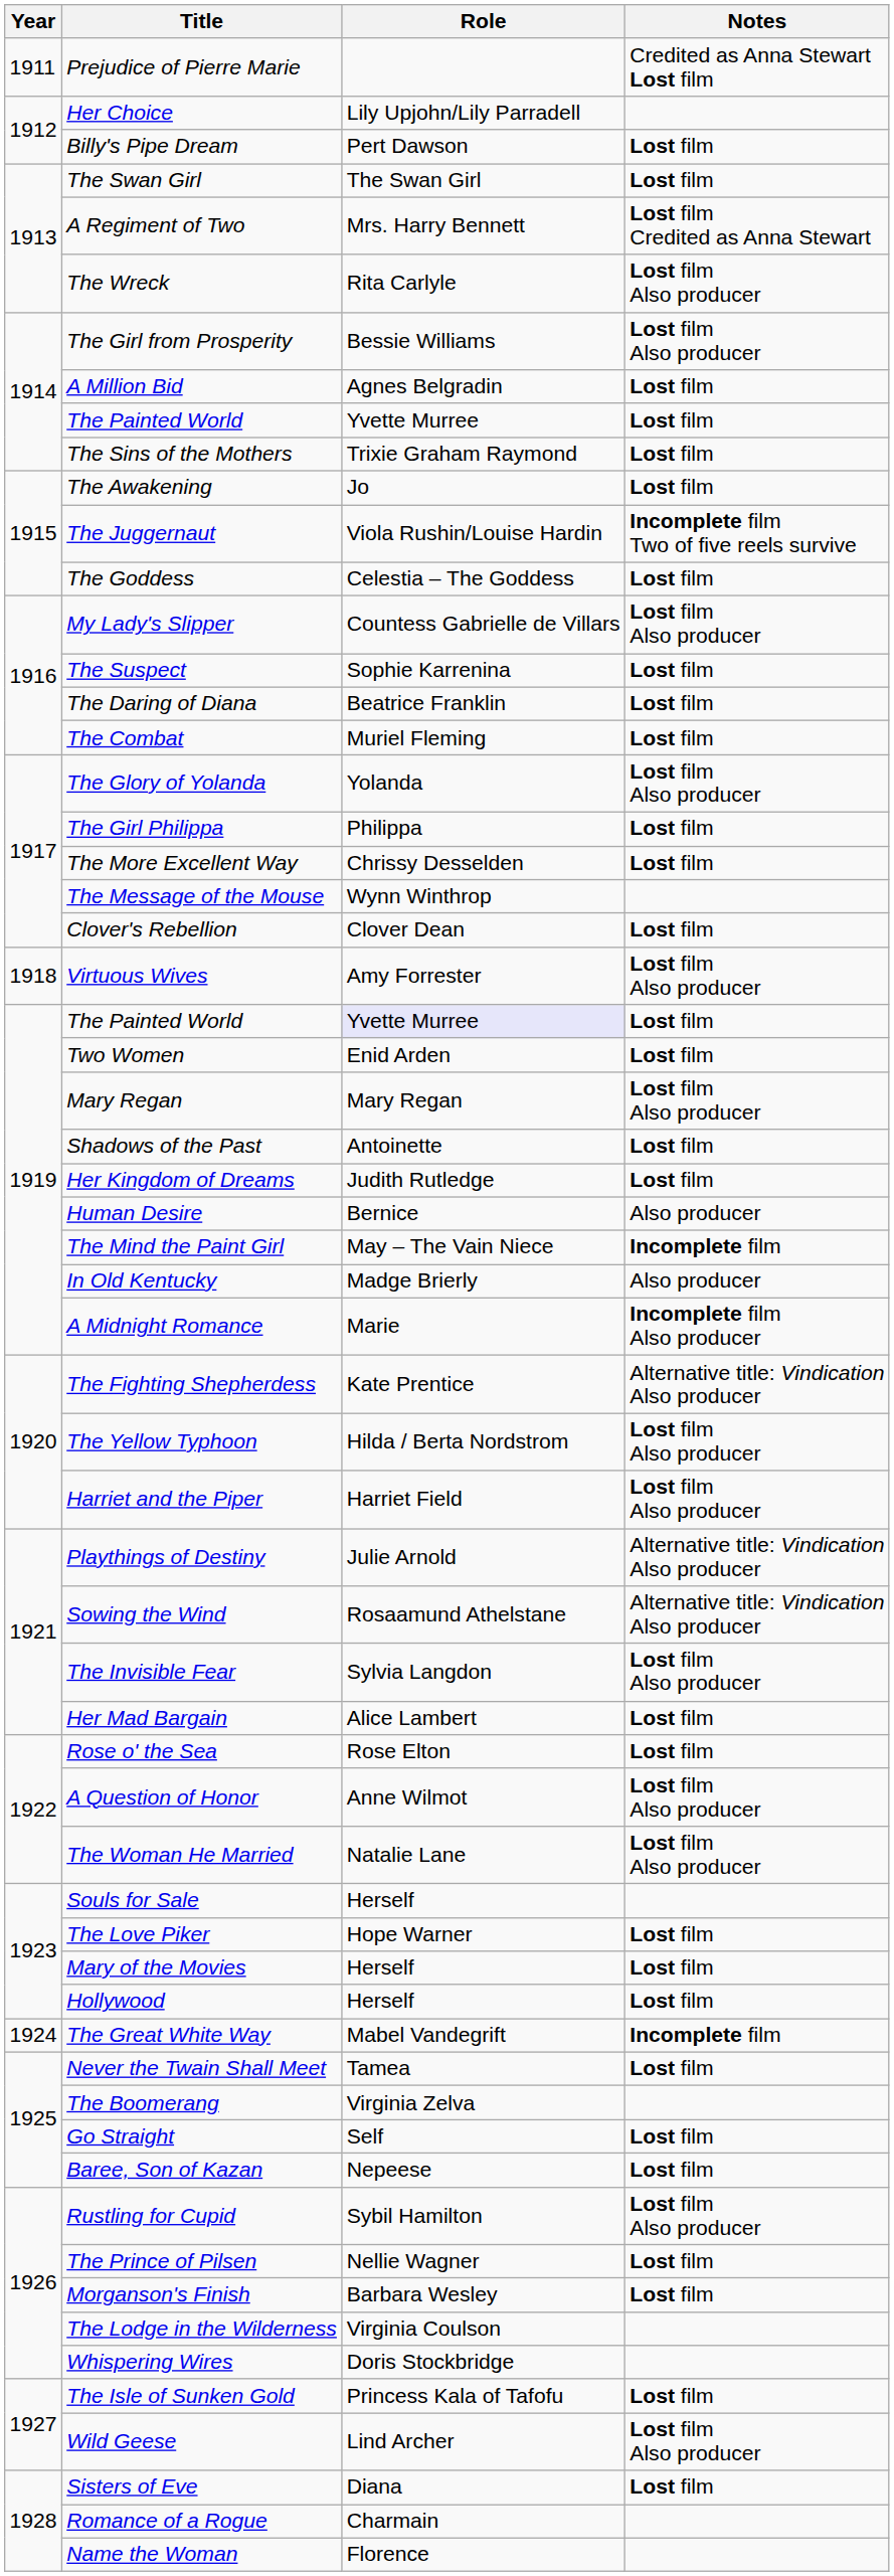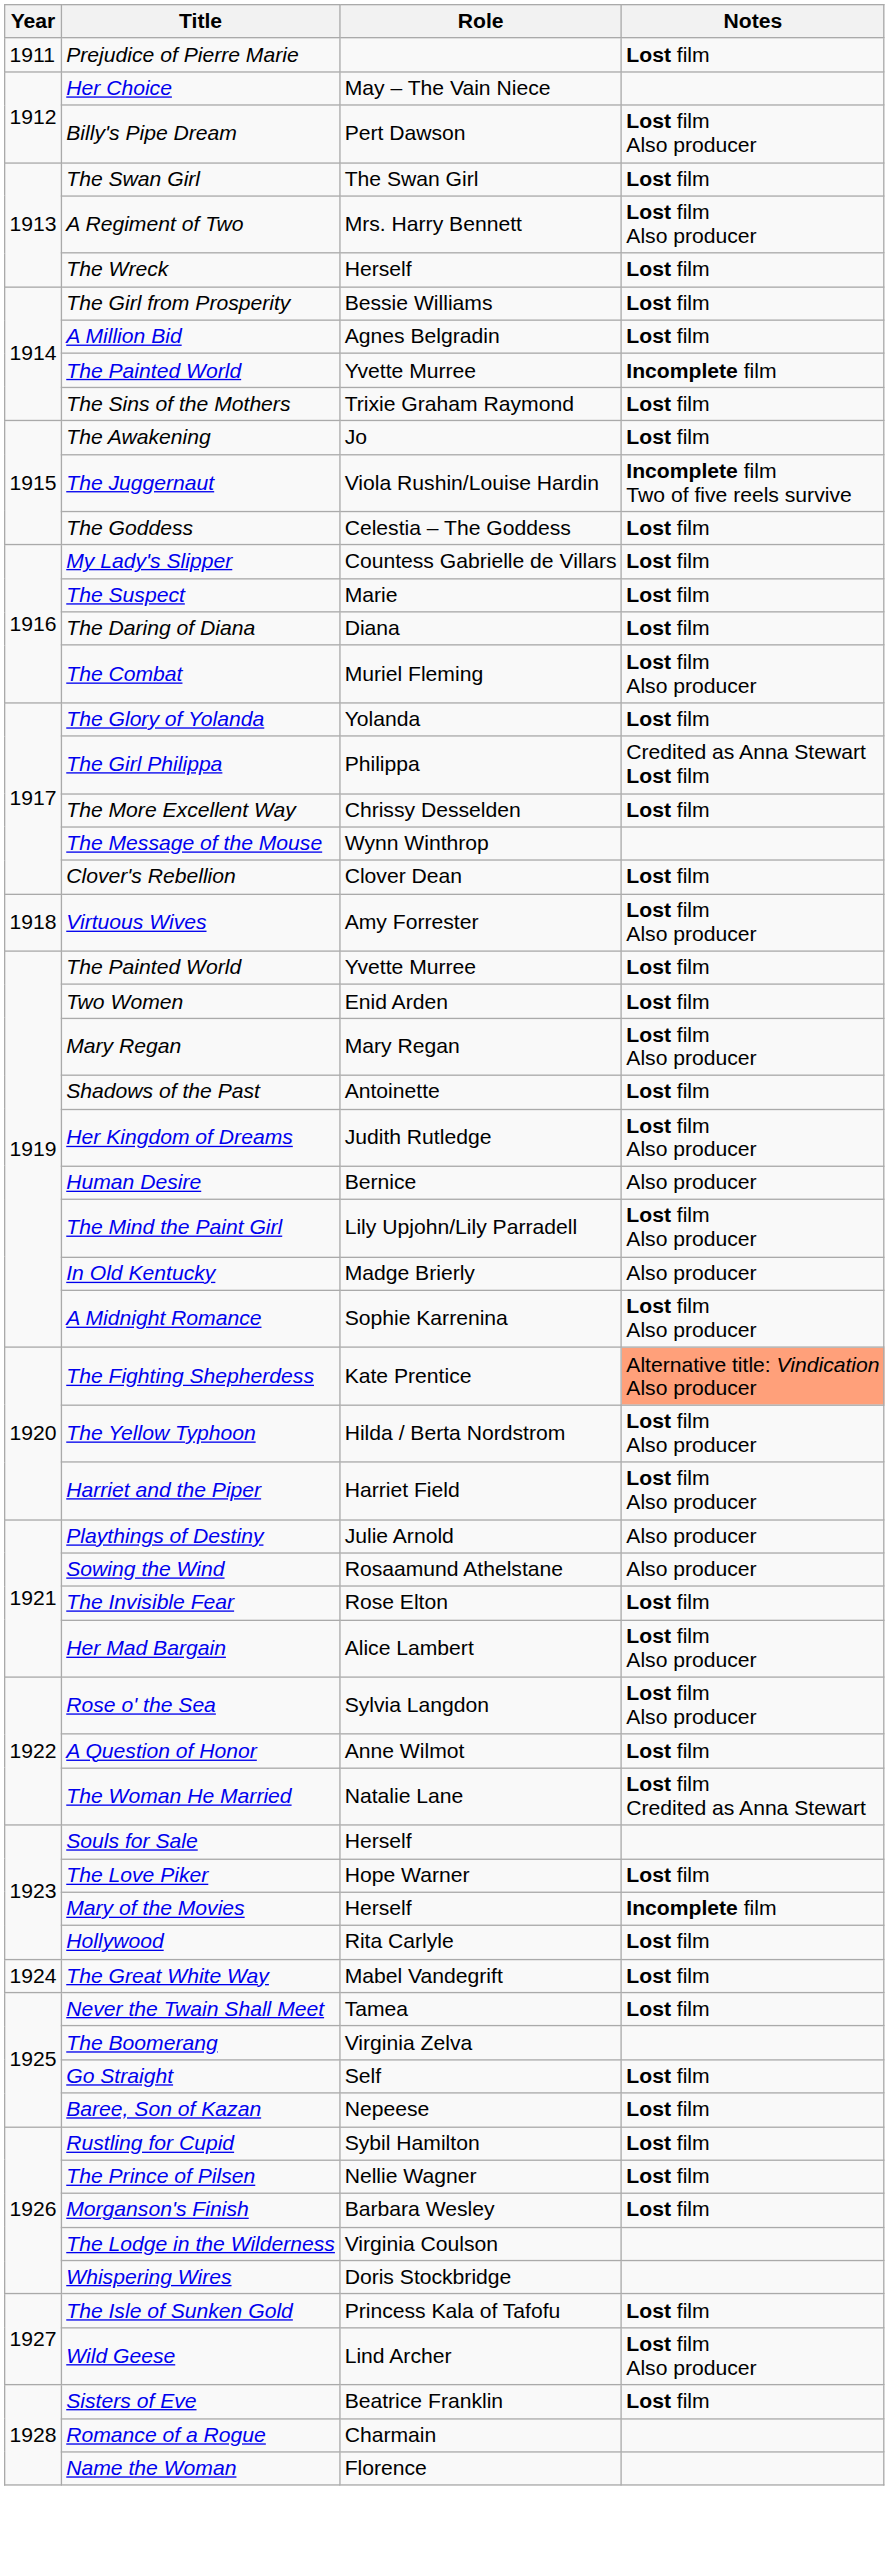 <table class="wikitable sortable">
 <tr>
 <th>Year</th>
 <th>Title</th>
 <th>Role</th>
 <th class="unsortable">Notes</th>
 </tr>
 <tr>
 <td>1911</td>
 <td><em>Prejudice of Pierre Marie</em></td>
 <td></td>
-<td>Credited as Anna Stewart<br> <strong>Lost</strong> film</td>
+<td><strong>Lost</strong> film</td>
 </tr>
 <tr>
 <td rowspan=2>1912</td>
 <td><em><a href='#'>Her Choice</a></em></td>
-<td>Lily Upjohn/Lily Parradell</td>
+<td>May – The Vain Niece</td>
 <td></td>
 </tr>
 <tr>
 <td><em>Billy's Pipe Dream</em></td>
 <td>Pert Dawson</td>
-<td><strong>Lost</strong> film</td>
+<td><strong>Lost</strong> film <br> Also producer</td>
 </tr>
 <tr>
 <td rowspan=3>1913</td>
 <td><em>The Swan Girl</em></td>
 <td>The Swan Girl</td>
 <td><strong>Lost</strong> film</td>
 </tr>
 <tr>
 <td><em>A Regiment of Two</em></td>
 <td>Mrs. Harry Bennett</td>
-<td><strong>Lost</strong> film <br> Credited as Anna Stewart</td>
+<td><strong>Lost</strong> film <br> Also producer</td>
 </tr>
 <tr>
 <td><em>The Wreck</em></td>
-<td>Rita Carlyle</td>
-<td><strong>Lost</strong> film <br> Also producer</td>
+<td>Herself</td>
+<td><strong>Lost</strong> film</td>
 </tr>
 <tr>
 <td rowspan=4>1914</td>
 <td><em>The Girl from Prosperity</em></td>
 <td>Bessie Williams</td>
-<td><strong>Lost</strong> film <br> Also producer</td>
+<td><strong>Lost</strong> film</td>
 </tr>
 <tr>
 <td><em><a href='#'>A Million Bid</a></em></td>
 <td>Agnes Belgradin</td>
 <td><strong>Lost</strong> film</td>
 </tr>
 <tr>
 <td><em><a href='#'>The Painted World</a></em></td>
 <td>Yvette Murree</td>
-<td><strong>Lost</strong> film</td>
+<td><strong>Incomplete</strong> film</td>
 </tr>
 <tr>
 <td><em>The Sins of the Mothers</em></td>
 <td>Trixie Graham Raymond</td>
 <td><strong>Lost</strong> film</td>
 </tr>
 <tr>
 <td rowspan=3>1915</td>
 <td><em>The Awakening</em></td>
 <td>Jo</td>
 <td><strong>Lost</strong> film</td>
 </tr>
 <tr>
 <td><em><a href='#'>The Juggernaut</a></em></td>
 <td>Viola Rushin/Louise Hardin</td>
 <td><strong>Incomplete</strong> film <br> Two of five reels survive</td>
 </tr>
 <tr>
 <td><em>The Goddess</em></td>
 <td>Celestia – The Goddess</td>
 <td><strong>Lost</strong> film</td>
 </tr>
 <tr>
 <td rowspan=4>1916</td>
 <td><em><a href='#'>My Lady's Slipper</a></em></td>
 <td>Countess Gabrielle de Villars</td>
-<td><strong>Lost</strong> film <br> Also producer</td>
+<td><strong>Lost</strong> film</td>
 </tr>
 <tr>
 <td><em><a href='#'>The Suspect</a></em></td>
-<td>Sophie Karrenina</td>
+<td>Marie</td>
 <td><strong>Lost</strong> film</td>
 </tr>
 <tr>
 <td><em>The Daring of Diana</em></td>
-<td>Beatrice Franklin</td>
+<td>Diana</td>
 <td><strong>Lost</strong> film</td>
 </tr>
 <tr>
 <td><em><a href='#'>The Combat</a></em></td>
 <td>Muriel Fleming</td>
-<td><strong>Lost</strong> film</td>
+<td><strong>Lost</strong> film <br> Also producer</td>
 </tr>
 <tr>
 <td rowspan=5>1917</td>
 <td><em><a href='#'>The Glory of Yolanda</a></em></td>
 <td>Yolanda</td>
-<td><strong>Lost</strong> film <br> Also producer</td>
+<td><strong>Lost</strong> film</td>
 </tr>
 <tr>
 <td><em><a href='#'>The Girl Philippa</a></em></td>
 <td>Philippa</td>
-<td><strong>Lost</strong> film</td>
+<td>Credited as Anna Stewart<br> <strong>Lost</strong> film</td>
 </tr>
 <tr>
 <td><em> The More Excellent Way</em></td>
 <td>Chrissy Desselden</td>
 <td><strong>Lost</strong> film</td>
 </tr>
 <tr>
 <td><em><a href='#'>The Message of the Mouse</a></em></td>
 <td>Wynn Winthrop</td>
 <td></td>
 </tr>
 <tr>
 <td><em>Clover's Rebellion</em></td>
 <td>Clover Dean</td>
 <td><strong>Lost</strong> film</td>
 </tr>
 <tr>
 <td>1918</td>
 <td><em><a href='#'>Virtuous Wives</a></em></td>
 <td>Amy Forrester</td>
 <td><strong>Lost</strong> film <br> Also producer</td>
 </tr>
 <tr>
 <td rowspan=9>1919</td>
 <td><em>The Painted World</em></td>
-<td style="background: lavender;">Yvette Murree</td>
+<td>Yvette Murree</td>
 <td><strong>Lost</strong> film</td>
 </tr>
 <tr>
 <td><em>Two Women</em></td>
 <td>Enid Arden</td>
 <td><strong>Lost</strong> film</td>
 </tr>
 <tr>
 <td><em>Mary Regan</em></td>
 <td>Mary Regan</td>
 <td><strong>Lost</strong> film <br> Also producer</td>
 </tr>
 <tr>
 <td><em>Shadows of the Past</em></td>
 <td>Antoinette</td>
 <td><strong>Lost</strong> film</td>
 </tr>
 <tr>
 <td><em><a href='#'>Her Kingdom of Dreams</a></em></td>
 <td>Judith Rutledge</td>
-<td><strong>Lost</strong> film</td>
+<td><strong>Lost</strong> film <br> Also producer</td>
 </tr>
 <tr>
 <td><em><a href='#'>Human Desire</a></em></td>
 <td>Bernice</td>
 <td>Also producer</td>
 </tr>
 <tr>
 <td><em><a href='#'>The Mind the Paint Girl</a></em></td>
-<td>May – The Vain Niece</td>
-<td><strong>Incomplete</strong> film</td>
+<td>Lily Upjohn/Lily Parradell</td>
+<td><strong>Lost</strong> film <br> Also producer</td>
 </tr>
 <tr>
 <td><em><a href='#'>In Old Kentucky</a></em></td>
 <td>Madge Brierly</td>
 <td>Also producer</td>
 </tr>
 <tr>
 <td><em><a href='#'>A Midnight Romance</a></em></td>
-<td>Marie</td>
-<td><strong>Incomplete</strong> film <br> Also producer</td>
+<td>Sophie Karrenina</td>
+<td><strong>Lost</strong> film <br> Also producer</td>
 </tr>
 <tr>
 <td rowspan=3>1920</td>
 <td><em><a href='#'>The Fighting Shepherdess</a></em></td>
 <td>Kate Prentice</td>
-<td>Alternative title: <em>Vindication</em><br>Also producer</td>
+<td style="background: lightsalmon;">Alternative title: <em>Vindication</em><br>Also producer</td>
 </tr>
 <tr>
 <td><em><a href='#'>The Yellow Typhoon</a></em></td>
 <td>Hilda / Berta Nordstrom</td>
 <td><strong>Lost</strong> film <br> Also producer</td>
 </tr>
 <tr>
 <td><em><a href='#'>Harriet and the Piper</a></em></td>
 <td>Harriet Field</td>
 <td><strong>Lost</strong> film <br> Also producer</td>
 </tr>
 <tr>
 <td rowspan=4>1921</td>
 <td><em><a href='#'>Playthings of Destiny</a></em></td>
 <td>Julie Arnold</td>
-<td>Alternative title: <em>Vindication</em><br>Also producer</td>
+<td>Also producer</td>
 </tr>
 <tr>
 <td><em><a href='#'>Sowing the Wind</a></em></td>
 <td>Rosaamund Athelstane</td>
-<td>Alternative title: <em>Vindication</em><br>Also producer</td>
+<td>Also producer</td>
 </tr>
 <tr>
 <td><em><a href='#'>The Invisible Fear</a></em></td>
+<td>Rose Elton</td>
+<td><strong>Lost</strong> film</td>
+</tr>
+<tr>
+<td><em><a href='#'>Her Mad Bargain</a></em></td>
+<td>Alice Lambert</td>
+<td><strong>Lost</strong> film <br> Also producer</td>
+</tr>
+<tr>
+<td rowspan=3>1922</td>
+<td><em><a href='#'>Rose o' the Sea</a></em></td>
 <td>Sylvia Langdon</td>
 <td><strong>Lost</strong> film <br> Also producer</td>
 </tr>
 <tr>
-<td><em><a href='#'>Her Mad Bargain</a></em></td>
-<td>Alice Lambert</td>
-<td><strong>Lost</strong> film</td>
-</tr>
-<tr>
-<td rowspan=3>1922</td>
-<td><em><a href='#'>Rose o' the Sea</a></em></td>
-<td>Rose Elton</td>
-<td><strong>Lost</strong> film</td>
-</tr>
-<tr>
 <td><em><a href='#'>A Question of Honor</a></em></td>
 <td>Anne Wilmot</td>
-<td><strong>Lost</strong> film <br> Also producer</td>
+<td><strong>Lost</strong> film</td>
 </tr>
 <tr>
 <td><em><a href='#'>The Woman He Married</a></em></td>
 <td>Natalie Lane</td>
-<td><strong>Lost</strong> film <br> Also producer</td>
+<td><strong>Lost</strong> film <br> Credited as Anna Stewart</td>
 </tr>
 <tr>
 <td rowspan=4>1923</td>
 <td><em><a href='#'>Souls for Sale</a></em></td>
 <td>Herself</td>
 <td></td>
 </tr>
 <tr>
 <td><em><a href='#'>The Love Piker</a></em></td>
 <td>Hope Warner</td>
 <td><strong>Lost</strong> film</td>
 </tr>
 <tr>
 <td><em><a href='#'>Mary of the Movies</a></em></td>
 <td>Herself</td>
-<td><strong>Lost</strong> film</td>
+<td><strong>Incomplete</strong> film</td>
 </tr>
 <tr>
 <td><em><a href='#'> Hollywood</a></em></td>
-<td>Herself</td>
+<td>Rita Carlyle</td>
 <td><strong>Lost</strong> film</td>
 </tr>
 <tr>
 <td>1924</td>
 <td><em><a href='#'>The Great White Way</a></em></td>
 <td>Mabel Vandegrift</td>
-<td><strong>Incomplete</strong> film</td>
+<td><strong>Lost</strong> film</td>
 </tr>
 <tr>
 <td rowspan=4>1925</td>
 <td><em><a href='#'>Never the Twain Shall Meet</a></em></td>
 <td>Tamea</td>
 <td><strong>Lost</strong> film</td>
 </tr>
 <tr>
 <td><em><a href='#'>The Boomerang</a></em></td>
 <td>Virginia Zelva</td>
 <td></td>
 </tr>
 <tr>
 <td><em><a href='#'>Go Straight</a></em></td>
 <td>Self</td>
 <td><strong>Lost</strong> film</td>
 </tr>
 <tr>
 <td><em><a href='#'> Baree, Son of Kazan</a></em></td>
 <td>Nepeese</td>
 <td><strong>Lost</strong> film</td>
 </tr>
 <tr>
 <td rowspan=5>1926</td>
 <td><em><a href='#'>Rustling for Cupid</a></em></td>
 <td>Sybil Hamilton</td>
-<td><strong>Lost</strong> film <br> Also producer</td>
+<td><strong>Lost</strong> film</td>
 </tr>
 <tr>
 <td><em><a href='#'>The Prince of Pilsen</a></em></td>
 <td>Nellie Wagner</td>
 <td><strong>Lost</strong> film</td>
 </tr>
 <tr>
 <td><em><a href='#'>Morganson's Finish</a></em></td>
 <td>Barbara Wesley</td>
 <td><strong>Lost</strong> film</td>
 </tr>
 <tr>
 <td><em><a href='#'>The Lodge in the Wilderness</a></em></td>
 <td>Virginia Coulson</td>
 <td></td>
 </tr>
 <tr>
 <td><em><a href='#'>Whispering Wires</a></em></td>
 <td>Doris Stockbridge</td>
 <td></td>
 </tr>
 <tr>
 <td rowspan=2>1927</td>
 <td><em><a href='#'>The Isle of Sunken Gold</a></em></td>
 <td>Princess Kala of Tafofu</td>
 <td><strong>Lost</strong> film</td>
 </tr>
 <tr>
 <td><em><a href='#'>Wild Geese</a></em></td>
 <td>Lind Archer</td>
 <td><strong>Lost</strong> film <br> Also producer</td>
 </tr>
 <tr>
 <td rowspan=3>1928</td>
 <td><em><a href='#'>Sisters of Eve</a></em></td>
-<td>Diana</td>
+<td>Beatrice Franklin</td>
 <td><strong>Lost</strong> film</td>
 </tr>
 <tr>
 <td><em><a href='#'>Romance of a Rogue</a></em></td>
 <td>Charmain</td>
 <td></td>
 </tr>
 <tr>
 <td><em><a href='#'>Name the Woman</a></em></td>
 <td>Florence</td>
 <td></td>
 </tr>
 </table>
